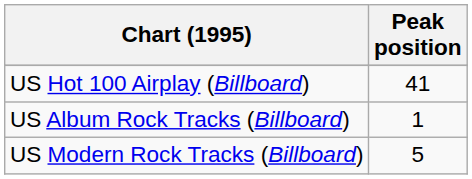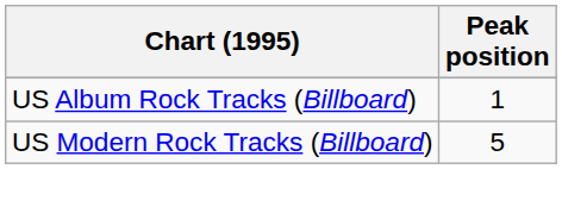 <table class="wikitable sortable">
 <tr>
 <th>Chart (1995)</th>
 <th>Peak<br>position</th>
 </tr>
 <tr>
 </tr>
 <tr>
 </tr>
 <tr>
-<td>US <a href='#'>Hot 100 Airplay</a> (<em><a href='#'>Billboard</a></em>)</td>
-<td style="text-align:center;">41</td>
-</tr>
-<tr>
 <td>US <a href='#'>Album Rock Tracks</a> (<em><a href='#'>Billboard</a></em>)</td>
 <td style="text-align:center;">1</td>
 </tr>
 <tr>
 <td>US <a href='#'>Modern Rock Tracks</a> (<em><a href='#'>Billboard</a></em>)</td>
 <td style="text-align:center;">5</td>
 </tr>
 </table>
